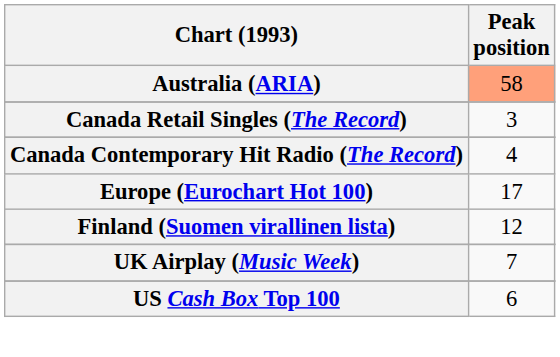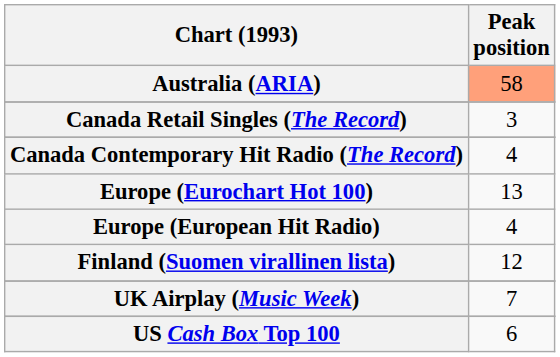 <table class="wikitable sortable plainrowheaders" style="text-align:center">
 <tr>
 <th scope="col">Chart (1993)</th>
 <th scope="col">Peak<br>position</th>
 </tr>
 <tr>
 <th scope="row">Australia (<a href='#'>ARIA</a>)</th>
 <td style="background: lightsalmon;">58</td>
 </tr>
 <tr>
 </tr>
 <tr>
 </tr>
 <tr>
 </tr>
 <tr>
 <th scope="row">Canada Retail Singles (<em><a href='#'>The Record</a></em>)</th>
 <td>3</td>
 </tr>
 <tr>
 </tr>
 <tr>
 <th scope="row">Canada Contemporary Hit Radio (<em><a href='#'>The Record</a></em>)</th>
 <td>4</td>
 </tr>
 <tr>
 <th scope="row">Europe (<a href='#'>Eurochart Hot 100</a>)</th>
-<td>17</td>
+<td>13</td>
+</tr>
+<tr>
+<th scope="row">Europe (European Hit Radio)</th>
+<td>4</td>
 </tr>
 <tr>
 <th scope="row">Finland (<a href='#'>Suomen virallinen lista</a>)</th>
 <td>12</td>
 </tr>
 <tr>
 </tr>
 <tr>
 </tr>
 <tr>
 </tr>
 <tr>
 </tr>
 <tr>
 </tr>
 <tr>
 </tr>
 <tr>
 </tr>
 <tr>
 </tr>
 <tr>
 <th scope="row">UK Airplay (<em><a href='#'>Music Week</a></em>)</th>
 <td>7</td>
 </tr>
 <tr>
 </tr>
 <tr>
 </tr>
 <tr>
 </tr>
 <tr>
 </tr>
 <tr>
 <th scope="row">US <a href='#'><em>Cash Box</em> Top 100</a></th>
 <td>6</td>
 </tr>
 </table>
